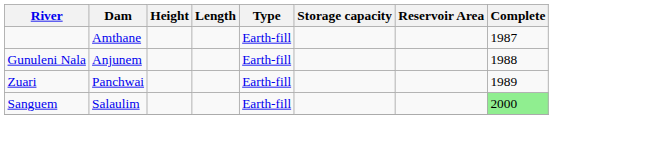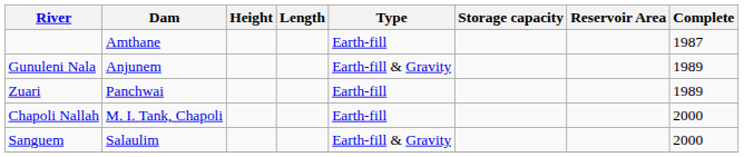 <table class="wikitable sortable" style="font-size: 95%;">
 <tr>
 <th><a href='#'>River</a></th>
 <th>Dam</th>
 <th>Height</th>
 <th>Length</th>
 <th>Type</th>
 <th>Storage capacity</th>
 <th>Reservoir Area</th>
 <th>Complete</th>
 </tr>
 <tr>
 <td></td>
 <td><a href='#'>Amthane</a></td>
 <td></td>
 <td></td>
 <td><a href='#'>Earth-fill</a></td>
 <td></td>
 <td></td>
 <td>1987</td>
 </tr>
 <tr>
 <td><a href='#'>Gunuleni Nala</a></td>
 <td><a href='#'>Anjunem</a></td>
 <td></td>
 <td></td>
-<td><a href='#'>Earth-fill</a></td>
+<td><a href='#'>Earth-fill</a> & <a href='#'>Gravity</a></td>
 <td></td>
 <td></td>
-<td>1988</td>
+<td>1989</td>
 </tr>
 <tr>
 <td><a href='#'>Zuari</a></td>
 <td><a href='#'>Panchwai</a></td>
 <td></td>
 <td></td>
 <td><a href='#'>Earth-fill</a></td>
 <td></td>
 <td></td>
 <td>1989</td>
 </tr>
 <tr>
-<td><a href='#'>Sanguem</a></td>
-<td><a href='#'>Salaulim</a></td>
+<td><a href='#'>Chapoli Nallah</a></td>
+<td><a href='#'>M. I. Tank, Chapoli</a></td>
 <td></td>
 <td></td>
 <td><a href='#'>Earth-fill</a></td>
 <td></td>
 <td></td>
-<td style="background: lightgreen;">2000</td>
+<td>2000</td>
+</tr>
+<tr>
+<td><a href='#'>Sanguem</a></td>
+<td><a href='#'>Salaulim</a></td>
+<td></td>
+<td></td>
+<td><a href='#'>Earth-fill</a> & <a href='#'>Gravity</a></td>
+<td></td>
+<td></td>
+<td>2000</td>
 </tr>
 <tr>
 </tr>
 </table>
